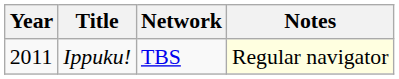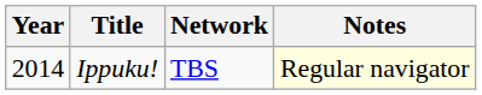 <table class="wikitable">
 <tr>
 <th>Year</th>
 <th>Title</th>
 <th>Network</th>
 <th>Notes</th>
 </tr>
 <tr>
-<td>2011</td>
+<td>2014</td>
 <td><em>Ippuku!</em></td>
 <td><a href='#'>TBS</a></td>
 <td style="background: lightyellow;">Regular navigator</td>
 </tr>
 </table>
